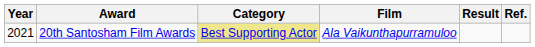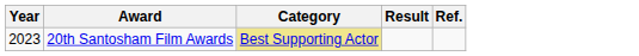 <table class="wikitable">
 <tr>
 <th>Year</th>
 <th>Award</th>
 <th>Category</th>
-<th>Film</th>
 <th>Result</th>
 <th>Ref.</th>
 </tr>
 <tr>
-<td>2021</td>
+<td>2023</td>
 <td><a href='#'>20th Santosham Film Awards</a></td>
 <td style="background: khaki;"><a href='#'>Best Supporting Actor</a></td>
-<td><em><a href='#'>Ala Vaikunthapurramuloo</a></em></td>
 <td></td>
 <td></td>
 </tr>
 </table>
